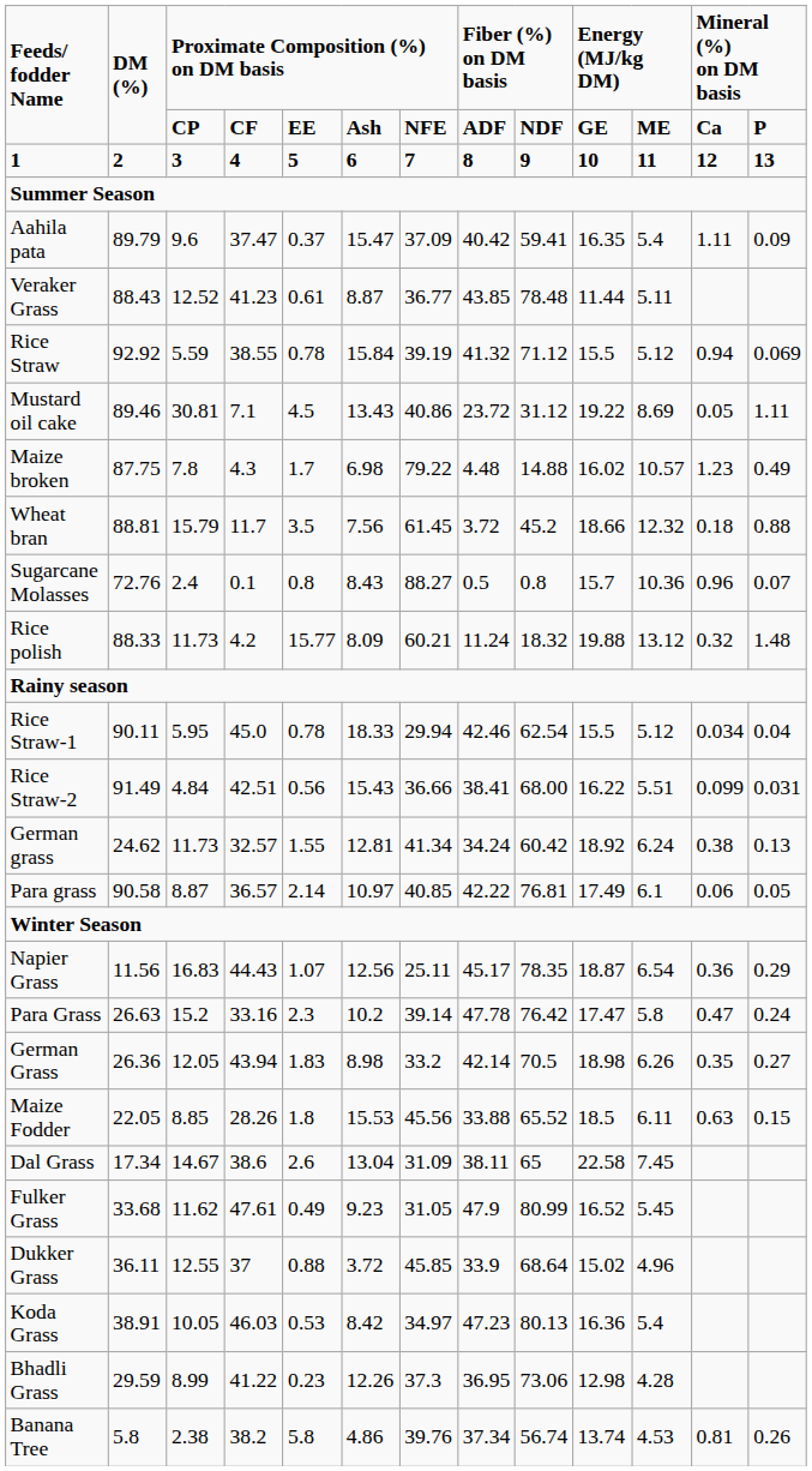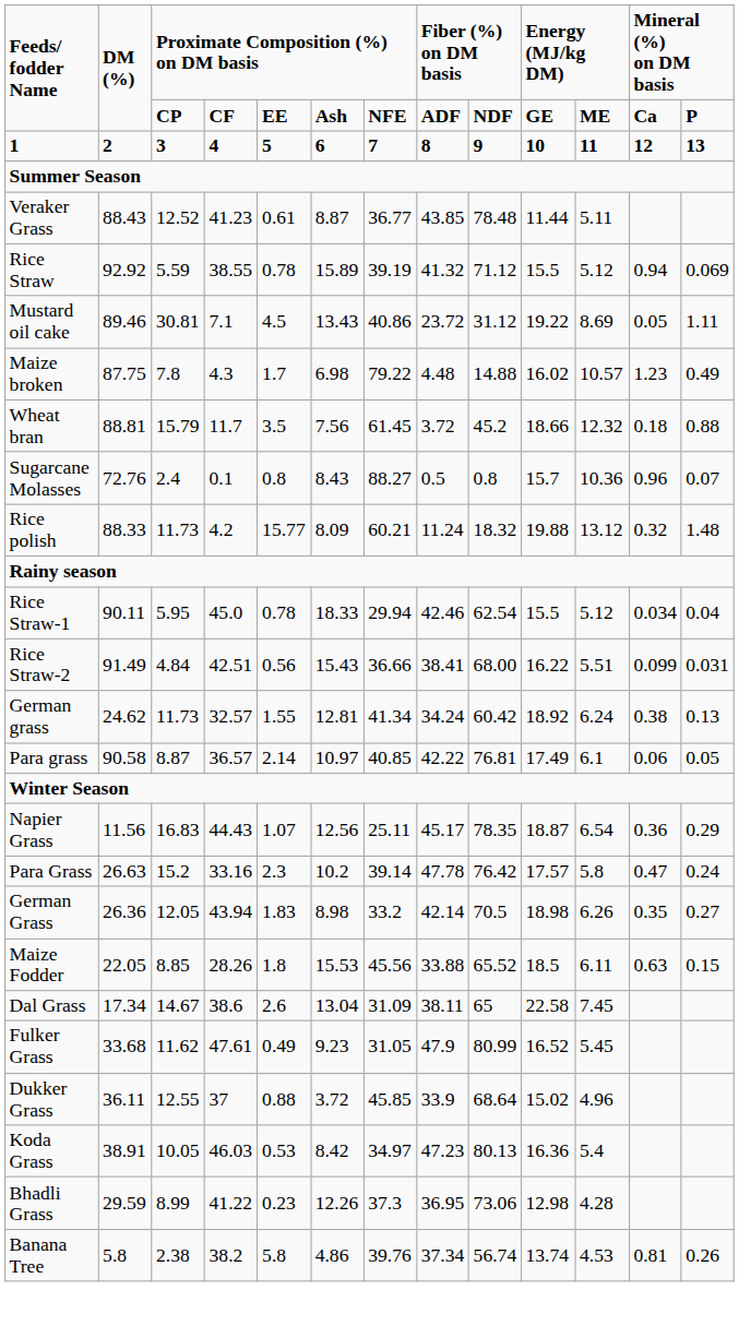 <table class="wikitable">
 <tr>
 <td rowspan="2"><strong>Feeds/ fodder Name</strong></td>
 <td rowspan="2"><strong>DM (%)</strong></td>
 <td colspan="5"><strong>Proximate   Composition (%) on DM basis</strong></td>
 <td colspan="2"><strong>Fiber (%)</strong><br><strong>on DM basis</strong></td>
 <td colspan="2"><strong>Energy (MJ/kg DM)</strong></td>
 <td colspan="2"><strong>Mineral (%)</strong><br><strong>on DM basis</strong></td>
 </tr>
 <tr>
 <td><strong>CP</strong></td>
 <td><strong>CF</strong></td>
 <td><strong>EE</strong></td>
 <td><strong>Ash</strong></td>
 <td><strong>NFE</strong></td>
 <td><strong>ADF</strong></td>
 <td><strong>NDF</strong></td>
 <td><strong>GE</strong></td>
 <td><strong>ME</strong></td>
 <td><strong>Ca</strong></td>
 <td><strong>P</strong></td>
 </tr>
 <tr>
 <td><strong>1</strong></td>
 <td><strong>2</strong></td>
 <td><strong>3</strong></td>
 <td><strong>4</strong></td>
 <td><strong>5</strong></td>
 <td><strong>6</strong></td>
 <td><strong>7</strong></td>
 <td><strong>8</strong></td>
 <td><strong>9</strong></td>
 <td><strong>10</strong></td>
 <td><strong>11</strong></td>
 <td><strong>12</strong></td>
 <td><strong>13</strong></td>
 </tr>
 <tr>
 <td colspan="13"><strong>Summer Season</strong></td>
 </tr>
 <tr>
-<td>Aahila pata</td>
-<td>89.79</td>
-<td>9.6</td>
-<td>37.47</td>
-<td>0.37</td>
-<td>15.47</td>
-<td>37.09</td>
-<td>40.42</td>
-<td>59.41</td>
-<td>16.35</td>
-<td>5.4</td>
-<td>1.11</td>
-<td>0.09</td>
-</tr>
-<tr>
 <td>Veraker Grass</td>
 <td>88.43</td>
 <td>12.52</td>
 <td>41.23</td>
 <td>0.61</td>
 <td>8.87</td>
 <td>36.77</td>
 <td>43.85</td>
 <td>78.48</td>
 <td>11.44</td>
 <td>5.11</td>
 <td></td>
 <td></td>
 </tr>
 <tr>
 <td>Rice Straw</td>
 <td>92.92</td>
 <td>5.59</td>
 <td>38.55</td>
 <td>0.78</td>
-<td>15.84</td>
+<td>15.89</td>
 <td>39.19</td>
 <td>41.32</td>
 <td>71.12</td>
 <td>15.5</td>
 <td>5.12</td>
 <td>0.94</td>
 <td>0.069</td>
 </tr>
 <tr>
 <td>Mustard oil cake</td>
 <td>89.46</td>
 <td>30.81</td>
 <td>7.1</td>
 <td>4.5</td>
 <td>13.43</td>
 <td>40.86</td>
 <td>23.72</td>
 <td>31.12</td>
 <td>19.22</td>
 <td>8.69</td>
 <td>0.05</td>
 <td>1.11</td>
 </tr>
 <tr>
 <td>Maize broken</td>
 <td>87.75</td>
 <td>7.8</td>
 <td>4.3</td>
 <td>1.7</td>
 <td>6.98</td>
 <td>79.22</td>
 <td>4.48</td>
 <td>14.88</td>
 <td>16.02</td>
 <td>10.57</td>
 <td>1.23</td>
 <td>0.49</td>
 </tr>
 <tr>
 <td>Wheat bran</td>
 <td>88.81</td>
 <td>15.79</td>
 <td>11.7</td>
 <td>3.5</td>
 <td>7.56</td>
 <td>61.45</td>
 <td>3.72</td>
 <td>45.2</td>
 <td>18.66</td>
 <td>12.32</td>
 <td>0.18</td>
 <td>0.88</td>
 </tr>
 <tr>
 <td>Sugarcane Molasses</td>
 <td>72.76</td>
 <td>2.4</td>
 <td>0.1</td>
 <td>0.8</td>
 <td>8.43</td>
 <td>88.27</td>
 <td>0.5</td>
 <td>0.8</td>
 <td>15.7</td>
 <td>10.36</td>
 <td>0.96</td>
 <td>0.07</td>
 </tr>
 <tr>
 <td>Rice polish</td>
 <td>88.33</td>
 <td>11.73</td>
 <td>4.2</td>
 <td>15.77</td>
 <td>8.09</td>
 <td>60.21</td>
 <td>11.24</td>
 <td>18.32</td>
 <td>19.88</td>
 <td>13.12</td>
 <td>0.32</td>
 <td>1.48</td>
 </tr>
 <tr>
 <td colspan="13"><strong>Rainy season</strong></td>
 </tr>
 <tr>
 <td>Rice Straw-1</td>
 <td>90.11</td>
 <td>5.95</td>
 <td>45.0</td>
 <td>0.78</td>
 <td>18.33</td>
 <td>29.94</td>
 <td>42.46</td>
 <td>62.54</td>
 <td>15.5</td>
 <td>5.12</td>
 <td>0.034</td>
 <td>0.04</td>
 </tr>
 <tr>
 <td>Rice Straw-2</td>
 <td>91.49</td>
 <td>4.84</td>
 <td>42.51</td>
 <td>0.56</td>
 <td>15.43</td>
 <td>36.66</td>
 <td>38.41</td>
 <td>68.00</td>
 <td>16.22</td>
 <td>5.51</td>
 <td>0.099</td>
 <td>0.031</td>
 </tr>
 <tr>
 <td>German grass</td>
 <td>24.62</td>
 <td>11.73</td>
 <td>32.57</td>
 <td>1.55</td>
 <td>12.81</td>
 <td>41.34</td>
 <td>34.24</td>
 <td>60.42</td>
 <td>18.92</td>
 <td>6.24</td>
 <td>0.38</td>
 <td>0.13</td>
 </tr>
 <tr>
 <td>Para grass</td>
 <td>90.58</td>
 <td>8.87</td>
 <td>36.57</td>
 <td>2.14</td>
 <td>10.97</td>
 <td>40.85</td>
 <td>42.22</td>
 <td>76.81</td>
 <td>17.49</td>
 <td>6.1</td>
 <td>0.06</td>
 <td>0.05</td>
 </tr>
 <tr>
 <td colspan="13"><strong>Winter Season</strong></td>
 </tr>
 <tr>
 <td>Napier Grass</td>
 <td>11.56</td>
 <td>16.83</td>
 <td>44.43</td>
 <td>1.07</td>
 <td>12.56</td>
 <td>25.11</td>
 <td>45.17</td>
 <td>78.35</td>
 <td>18.87</td>
 <td>6.54</td>
 <td>0.36</td>
 <td>0.29</td>
 </tr>
 <tr>
 <td>Para Grass</td>
 <td>26.63</td>
 <td>15.2</td>
 <td>33.16</td>
 <td>2.3</td>
 <td>10.2</td>
 <td>39.14</td>
 <td>47.78</td>
 <td>76.42</td>
-<td>17.47</td>
+<td>17.57</td>
 <td>5.8</td>
 <td>0.47</td>
 <td>0.24</td>
 </tr>
 <tr>
 <td>German Grass</td>
 <td>26.36</td>
 <td>12.05</td>
 <td>43.94</td>
 <td>1.83</td>
 <td>8.98</td>
 <td>33.2</td>
 <td>42.14</td>
 <td>70.5</td>
 <td>18.98</td>
 <td>6.26</td>
 <td>0.35</td>
 <td>0.27</td>
 </tr>
 <tr>
 <td>Maize Fodder</td>
 <td>22.05</td>
 <td>8.85</td>
 <td>28.26</td>
 <td>1.8</td>
 <td>15.53</td>
 <td>45.56</td>
 <td>33.88</td>
 <td>65.52</td>
 <td>18.5</td>
 <td>6.11</td>
 <td>0.63</td>
 <td>0.15</td>
 </tr>
 <tr>
 <td>Dal Grass</td>
 <td>17.34</td>
 <td>14.67</td>
 <td>38.6</td>
 <td>2.6</td>
 <td>13.04</td>
 <td>31.09</td>
 <td>38.11</td>
 <td>65</td>
 <td>22.58</td>
 <td>7.45</td>
 <td></td>
 <td></td>
 </tr>
 <tr>
 <td>Fulker Grass</td>
 <td>33.68</td>
 <td>11.62</td>
 <td>47.61</td>
 <td>0.49</td>
 <td>9.23</td>
 <td>31.05</td>
 <td>47.9</td>
 <td>80.99</td>
 <td>16.52</td>
 <td>5.45</td>
 <td></td>
 <td></td>
 </tr>
 <tr>
 <td>Dukker Grass</td>
 <td>36.11</td>
 <td>12.55</td>
 <td>37</td>
 <td>0.88</td>
 <td>3.72</td>
 <td>45.85</td>
 <td>33.9</td>
 <td>68.64</td>
 <td>15.02</td>
 <td>4.96</td>
 <td></td>
 <td></td>
 </tr>
 <tr>
 <td>Koda Grass</td>
 <td>38.91</td>
 <td>10.05</td>
 <td>46.03</td>
 <td>0.53</td>
 <td>8.42</td>
 <td>34.97</td>
 <td>47.23</td>
 <td>80.13</td>
 <td>16.36</td>
 <td>5.4</td>
 <td></td>
 <td></td>
 </tr>
 <tr>
 <td>Bhadli Grass</td>
 <td>29.59</td>
 <td>8.99</td>
 <td>41.22</td>
 <td>0.23</td>
 <td>12.26</td>
 <td>37.3</td>
 <td>36.95</td>
 <td>73.06</td>
 <td>12.98</td>
 <td>4.28</td>
 <td></td>
 <td></td>
 </tr>
 <tr>
 <td>Banana Tree</td>
 <td>5.8</td>
 <td>2.38</td>
 <td>38.2</td>
 <td>5.8</td>
 <td>4.86</td>
 <td>39.76</td>
 <td>37.34</td>
 <td>56.74</td>
 <td>13.74</td>
 <td>4.53</td>
 <td>0.81</td>
 <td>0.26</td>
 </tr>
 </table>
